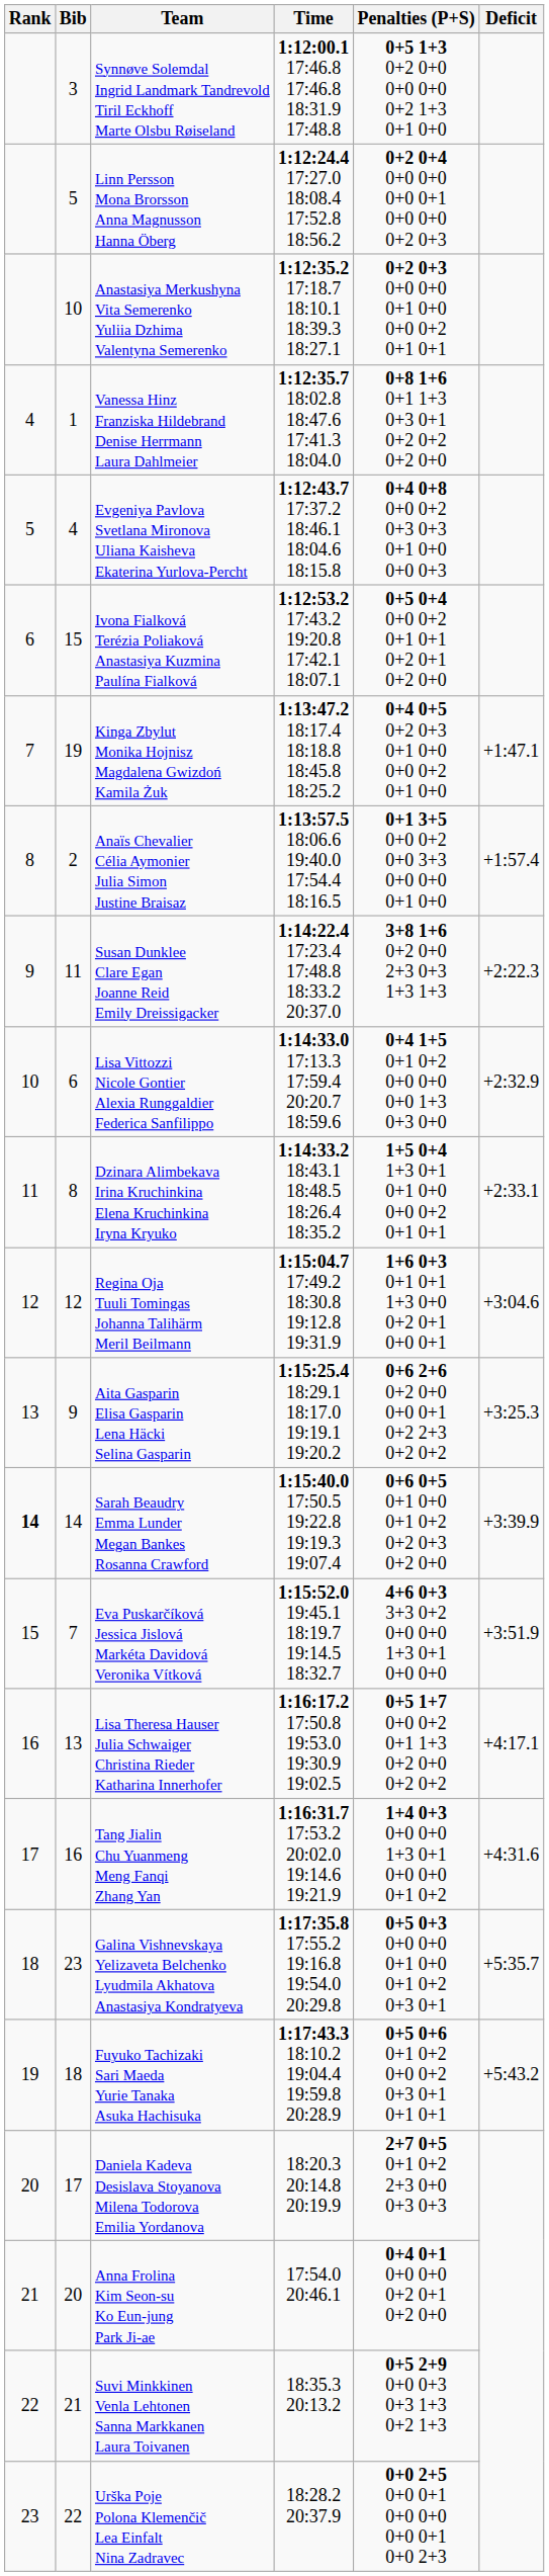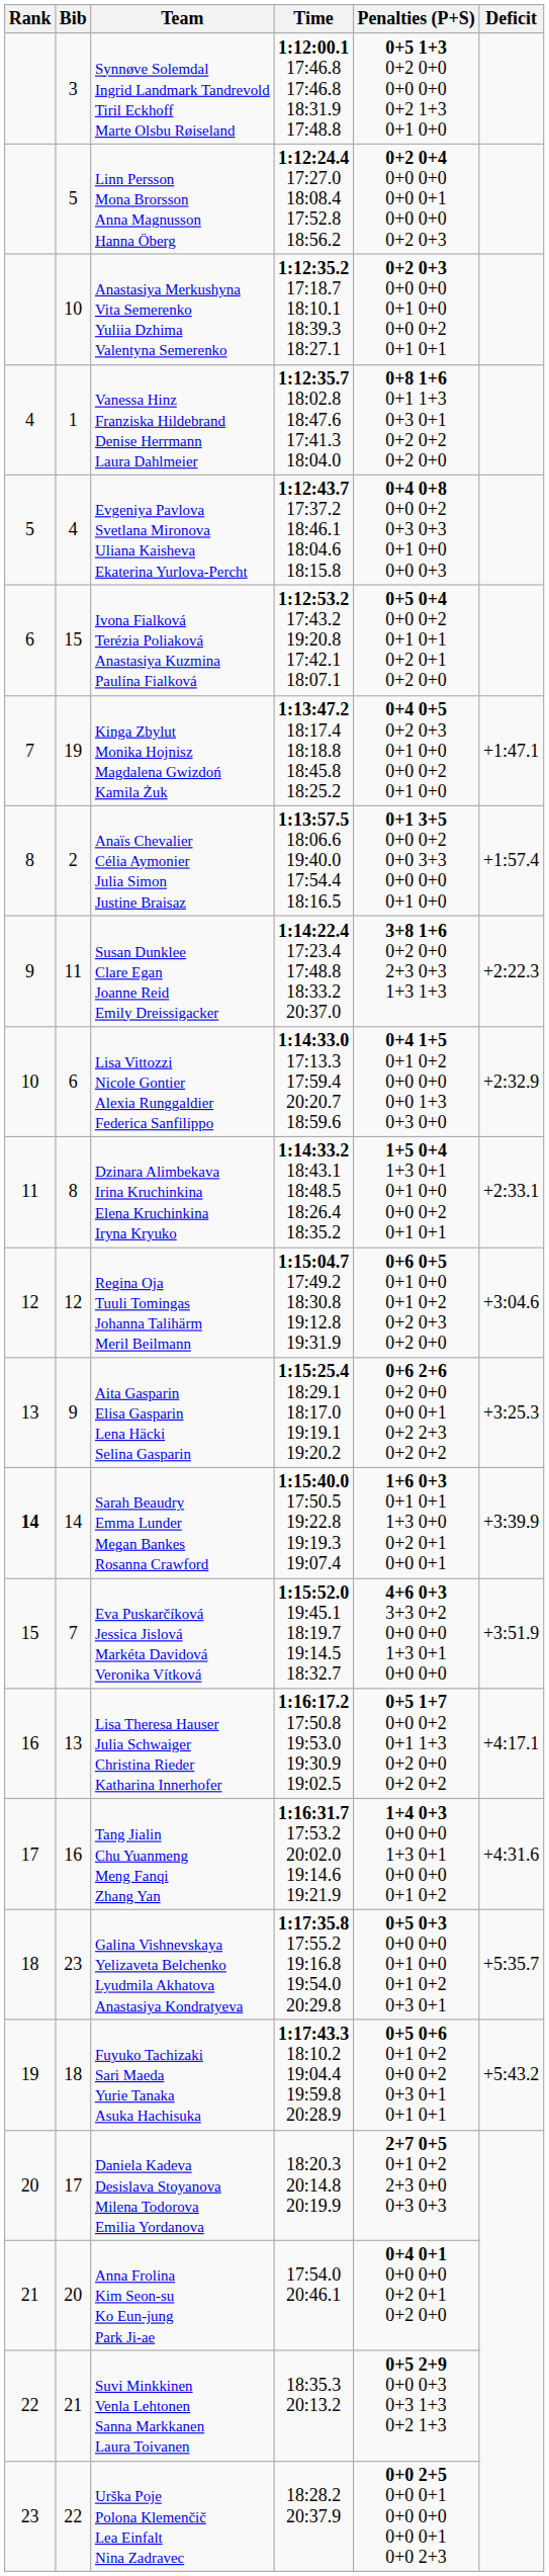 <table class="wikitable sortable" style="text-align:center">
 <tr>
 <th data-sort-type=number>Rank</th>
 <th>Bib</th>
 <th>Team</th>
 <th>Time</th>
 <th>Penalties (P+S)</th>
 <th>Deficit</th>
 </tr>
 <tr>
 <td></td>
 <td>3</td>
 <td align=left><br><small><a href='#'>Synnøve Solemdal</a><br><a href='#'>Ingrid Landmark Tandrevold</a><br><a href='#'>Tiril Eckhoff</a><br><a href='#'>Marte Olsbu Røiseland</a></small></td>
 <td><strong>1:12:00.1</strong><br>17:46.8<br>17:46.8<br>18:31.9<br>17:48.8</td>
 <td><strong>0+5 1+3</strong><br>0+2 0+0<br>0+0 0+0<br>0+2 1+3<br>0+1 0+0</td>
 <td></td>
 </tr>
 <tr>
 <td></td>
 <td>5</td>
 <td align=left><br><small><a href='#'>Linn Persson</a><br><a href='#'>Mona Brorsson</a><br><a href='#'>Anna Magnusson</a><br><a href='#'>Hanna Öberg</a></small></td>
 <td><strong>1:12:24.4</strong><br>17:27.0<br>18:08.4<br>17:52.8<br>18:56.2</td>
 <td><strong>0+2 0+4</strong><br>0+0 0+0<br>0+0 0+1<br>0+0 0+0<br>0+2 0+3</td>
 <td></td>
 </tr>
 <tr>
 <td></td>
 <td>10</td>
 <td align=left><br><small><a href='#'>Anastasiya Merkushyna</a><br><a href='#'>Vita Semerenko</a><br><a href='#'>Yuliia Dzhima</a><br><a href='#'>Valentyna Semerenko</a></small></td>
 <td><strong>1:12:35.2</strong><br>17:18.7<br>18:10.1<br>18:39.3<br>18:27.1</td>
 <td><strong>0+2 0+3</strong><br>0+0 0+0<br>0+1 0+0<br>0+0 0+2<br>0+1 0+1</td>
 <td></td>
 </tr>
 <tr>
 <td>4</td>
 <td>1</td>
 <td align=left><br><small><a href='#'>Vanessa Hinz</a><br><a href='#'>Franziska Hildebrand</a><br><a href='#'>Denise Herrmann</a><br><a href='#'>Laura Dahlmeier</a></small></td>
 <td><strong>1:12:35.7</strong><br>18:02.8<br>18:47.6<br>17:41.3<br>18:04.0</td>
 <td><strong>0+8 1+6</strong><br>0+1 1+3<br>0+3 0+1<br>0+2 0+2<br>0+2 0+0</td>
 <td></td>
 </tr>
 <tr>
 <td>5</td>
 <td>4</td>
 <td align=left><br><small><a href='#'>Evgeniya Pavlova</a><br><a href='#'>Svetlana Mironova</a><br><a href='#'>Uliana Kaisheva</a><br><a href='#'>Ekaterina Yurlova-Percht</a></small></td>
 <td><strong>1:12:43.7</strong><br>17:37.2<br>18:46.1<br>18:04.6<br>18:15.8</td>
 <td><strong>0+4 0+8</strong><br>0+0 0+2<br>0+3 0+3<br>0+1 0+0<br>0+0 0+3</td>
 <td></td>
 </tr>
 <tr>
 <td>6</td>
 <td>15</td>
 <td align=left><br><small><a href='#'>Ivona Fialková</a><br><a href='#'>Terézia Poliaková</a><br><a href='#'>Anastasiya Kuzmina</a><br><a href='#'>Paulína Fialková</a></small></td>
 <td><strong>1:12:53.2</strong><br>17:43.2<br>19:20.8<br>17:42.1<br>18:07.1</td>
 <td><strong>0+5 0+4</strong><br>0+0 0+2<br>0+1 0+1<br>0+2 0+1<br>0+2 0+0</td>
 <td></td>
 </tr>
 <tr>
 <td>7</td>
 <td>19</td>
 <td align=left><br><small><a href='#'>Kinga Zbylut</a><br><a href='#'>Monika Hojnisz</a><br><a href='#'>Magdalena Gwizdoń</a><br><a href='#'>Kamila Żuk</a></small></td>
 <td><strong>1:13:47.2</strong><br>18:17.4<br>18:18.8<br>18:45.8<br>18:25.2</td>
 <td><strong>0+4 0+5</strong><br>0+2 0+3<br>0+1 0+0<br>0+0 0+2<br>0+1 0+0</td>
 <td>+1:47.1</td>
 </tr>
 <tr>
 <td>8</td>
 <td>2</td>
 <td align=left><br><small><a href='#'>Anaïs Chevalier</a><br><a href='#'>Célia Aymonier</a><br><a href='#'>Julia Simon</a><br><a href='#'>Justine Braisaz</a></small></td>
 <td><strong>1:13:57.5</strong><br>18:06.6<br>19:40.0<br>17:54.4<br>18:16.5</td>
 <td><strong>0+1 3+5</strong><br>0+0 0+2<br>0+0 3+3<br>0+0 0+0<br>0+1 0+0</td>
 <td>+1:57.4</td>
 </tr>
 <tr>
 <td>9</td>
 <td>11</td>
 <td align=left><br><small><a href='#'>Susan Dunklee</a><br><a href='#'>Clare Egan</a><br><a href='#'>Joanne Reid</a><br><a href='#'>Emily Dreissigacker</a></small></td>
 <td><strong>1:14:22.4</strong><br>17:23.4<br>17:48.8<br>18:33.2<br>20:37.0</td>
 <td valign=top><strong>3+8 1+6</strong><br>0+2 0+0<br>2+3 0+3<br>1+3 1+3</td>
 <td>+2:22.3</td>
 </tr>
 <tr>
 <td>10</td>
 <td>6</td>
 <td align=left><br><small><a href='#'>Lisa Vittozzi</a><br><a href='#'>Nicole Gontier</a><br><a href='#'>Alexia Runggaldier</a><br><a href='#'>Federica Sanfilippo</a></small></td>
 <td><strong>1:14:33.0</strong><br>17:13.3<br>17:59.4<br>20:20.7<br>18:59.6</td>
 <td><strong>0+4 1+5</strong><br>0+1 0+2<br>0+0 0+0<br>0+0 1+3<br>0+3 0+0</td>
 <td>+2:32.9</td>
 </tr>
 <tr>
 <td>11</td>
 <td>8</td>
 <td align=left><br><small><a href='#'>Dzinara Alimbekava</a><br><a href='#'>Irina Kruchinkina</a><br><a href='#'>Elena Kruchinkina</a><br><a href='#'>Iryna Kryuko</a></small></td>
 <td><strong>1:14:33.2</strong><br>18:43.1<br>18:48.5<br>18:26.4<br>18:35.2</td>
 <td><strong>1+5 0+4</strong><br>1+3 0+1<br>0+1 0+0<br>0+0 0+2<br>0+1 0+1</td>
 <td>+2:33.1</td>
 </tr>
 <tr>
 <td>12</td>
 <td>12</td>
 <td align=left><br><small><a href='#'>Regina Oja</a><br><a href='#'>Tuuli Tomingas</a><br><a href='#'>Johanna Talihärm</a><br><a href='#'>Meril Beilmann</a></small></td>
 <td><strong>1:15:04.7</strong><br>17:49.2<br>18:30.8<br>19:12.8<br>19:31.9</td>
-<td><strong>1+6 0+3</strong><br>0+1 0+1<br>1+3 0+0<br>0+2 0+1<br>0+0 0+1</td>
+<td><strong>0+6 0+5</strong><br>0+1 0+0<br>0+1 0+2<br>0+2 0+3<br>0+2 0+0</td>
 <td>+3:04.6</td>
 </tr>
 <tr>
 <td>13</td>
 <td>9</td>
 <td align=left><br><small><a href='#'>Aita Gasparin</a><br><a href='#'>Elisa Gasparin</a><br><a href='#'>Lena Häcki</a><br><a href='#'>Selina Gasparin</a></small></td>
 <td><strong>1:15:25.4</strong><br>18:29.1<br>18:17.0<br>19:19.1<br>19:20.2</td>
 <td><strong>0+6 2+6</strong><br>0+2 0+0<br>0+0 0+1<br>0+2 2+3<br>0+2 0+2</td>
 <td>+3:25.3</td>
 </tr>
 <tr>
 <td><strong>14</strong></td>
 <td>14</td>
 <td align=left><br><small><a href='#'>Sarah Beaudry</a><br><a href='#'>Emma Lunder</a><br><a href='#'>Megan Bankes</a><br><a href='#'>Rosanna Crawford</a></small></td>
 <td><strong>1:15:40.0</strong><br>17:50.5<br>19:22.8<br>19:19.3<br>19:07.4</td>
-<td><strong>0+6 0+5</strong><br>0+1 0+0<br>0+1 0+2<br>0+2 0+3<br>0+2 0+0</td>
+<td><strong>1+6 0+3</strong><br>0+1 0+1<br>1+3 0+0<br>0+2 0+1<br>0+0 0+1</td>
 <td>+3:39.9</td>
 </tr>
 <tr>
 <td>15</td>
 <td>7</td>
 <td align=left><br><small><a href='#'>Eva Puskarčíková</a><br><a href='#'>Jessica Jislová</a><br><a href='#'>Markéta Davidová</a><br><a href='#'>Veronika Vítková</a></small></td>
 <td><strong>1:15:52.0</strong><br>19:45.1<br>18:19.7<br>19:14.5<br>18:32.7</td>
 <td><strong>4+6 0+3</strong><br>3+3 0+2<br>0+0 0+0<br>1+3 0+1<br>0+0 0+0</td>
 <td>+3:51.9</td>
 </tr>
 <tr>
 <td>16</td>
 <td>13</td>
 <td align=left><br><small><a href='#'>Lisa Theresa Hauser</a><br><a href='#'>Julia Schwaiger</a><br><a href='#'>Christina Rieder</a><br><a href='#'>Katharina Innerhofer</a></small></td>
 <td><strong>1:16:17.2</strong><br>17:50.8<br>19:53.0<br>19:30.9<br>19:02.5</td>
 <td><strong>0+5 1+7</strong><br>0+0 0+2<br>0+1 1+3<br>0+2 0+0<br>0+2 0+2</td>
 <td>+4:17.1</td>
 </tr>
 <tr>
 <td>17</td>
 <td>16</td>
 <td align=left><br><small><a href='#'>Tang Jialin</a><br><a href='#'>Chu Yuanmeng</a><br><a href='#'>Meng Fanqi</a><br><a href='#'>Zhang Yan</a></small></td>
 <td><strong>1:16:31.7</strong><br>17:53.2<br>20:02.0<br>19:14.6<br>19:21.9</td>
 <td><strong>1+4 0+3</strong><br>0+0 0+0<br>1+3 0+1<br>0+0 0+0<br>0+1 0+2</td>
 <td>+4:31.6</td>
 </tr>
 <tr>
 <td>18</td>
 <td>23</td>
 <td align=left><br><small><a href='#'>Galina Vishnevskaya</a><br><a href='#'>Yelizaveta Belchenko</a><br><a href='#'>Lyudmila Akhatova</a><br><a href='#'>Anastasiya Kondratyeva</a></small></td>
 <td><strong>1:17:35.8</strong><br>17:55.2<br>19:16.8<br>19:54.0<br>20:29.8</td>
 <td><strong>0+5 0+3</strong><br>0+0 0+0<br>0+1 0+0<br>0+1 0+2<br>0+3 0+1</td>
 <td>+5:35.7</td>
 </tr>
 <tr>
 <td>19</td>
 <td>18</td>
 <td align=left><br><small><a href='#'>Fuyuko Tachizaki</a><br><a href='#'>Sari Maeda</a><br><a href='#'>Yurie Tanaka</a><br><a href='#'>Asuka Hachisuka</a></small></td>
 <td><strong>1:17:43.3</strong><br>18:10.2<br>19:04.4<br>19:59.8<br>20:28.9</td>
 <td><strong>0+5 0+6</strong><br>0+1 0+2<br>0+0 0+2<br>0+3 0+1<br>0+1 0+1</td>
 <td>+5:43.2</td>
 </tr>
 <tr>
 <td>20</td>
 <td>17</td>
 <td align=left><br><small><a href='#'>Daniela Kadeva</a><br><a href='#'>Desislava Stoyanova</a><br><a href='#'>Milena Todorova</a><br><a href='#'>Emilia Yordanova</a></small></td>
 <td valign=top><strong></strong><br>18:20.3<br>20:14.8<br>20:19.9</td>
 <td valign=top><strong>2+7 0+5</strong><br>0+1 0+2<br>2+3 0+0<br>0+3 0+3</td>
 <td rowspan=4></td>
 </tr>
 <tr>
 <td>21</td>
 <td>20</td>
 <td align=left><br><small><a href='#'>Anna Frolina</a><br><a href='#'>Kim Seon-su</a><br><a href='#'>Ko Eun-jung</a><br><a href='#'>Park Ji-ae</a></small></td>
 <td valign=top><strong></strong><br>17:54.0<br>20:46.1</td>
 <td valign=top><strong>0+4 0+1</strong><br>0+0 0+0<br>0+2 0+1<br>0+2 0+0</td>
 </tr>
 <tr>
 <td>22</td>
 <td>21</td>
 <td align=left><br><small><a href='#'>Suvi Minkkinen</a><br><a href='#'>Venla Lehtonen</a><br><a href='#'>Sanna Markkanen</a><br><a href='#'>Laura Toivanen</a></small></td>
 <td valign=top><strong></strong><br>18:35.3<br>20:13.2</td>
 <td valign=top><strong>0+5 2+9</strong><br>0+0 0+3<br>0+3 1+3<br>0+2 1+3</td>
 </tr>
 <tr>
 <td>23</td>
 <td>22</td>
 <td align=left><br><small><a href='#'>Urška Poje</a><br><a href='#'>Polona Klemenčič</a><br><a href='#'>Lea Einfalt</a><br><a href='#'>Nina Zadravec</a></small></td>
 <td valign=top><strong></strong><br>18:28.2<br>20:37.9</td>
 <td><strong>0+0 2+5</strong><br>0+0 0+1<br>0+0 0+0<br>0+0 0+1<br>0+0 2+3</td>
 </tr>
 </table>
